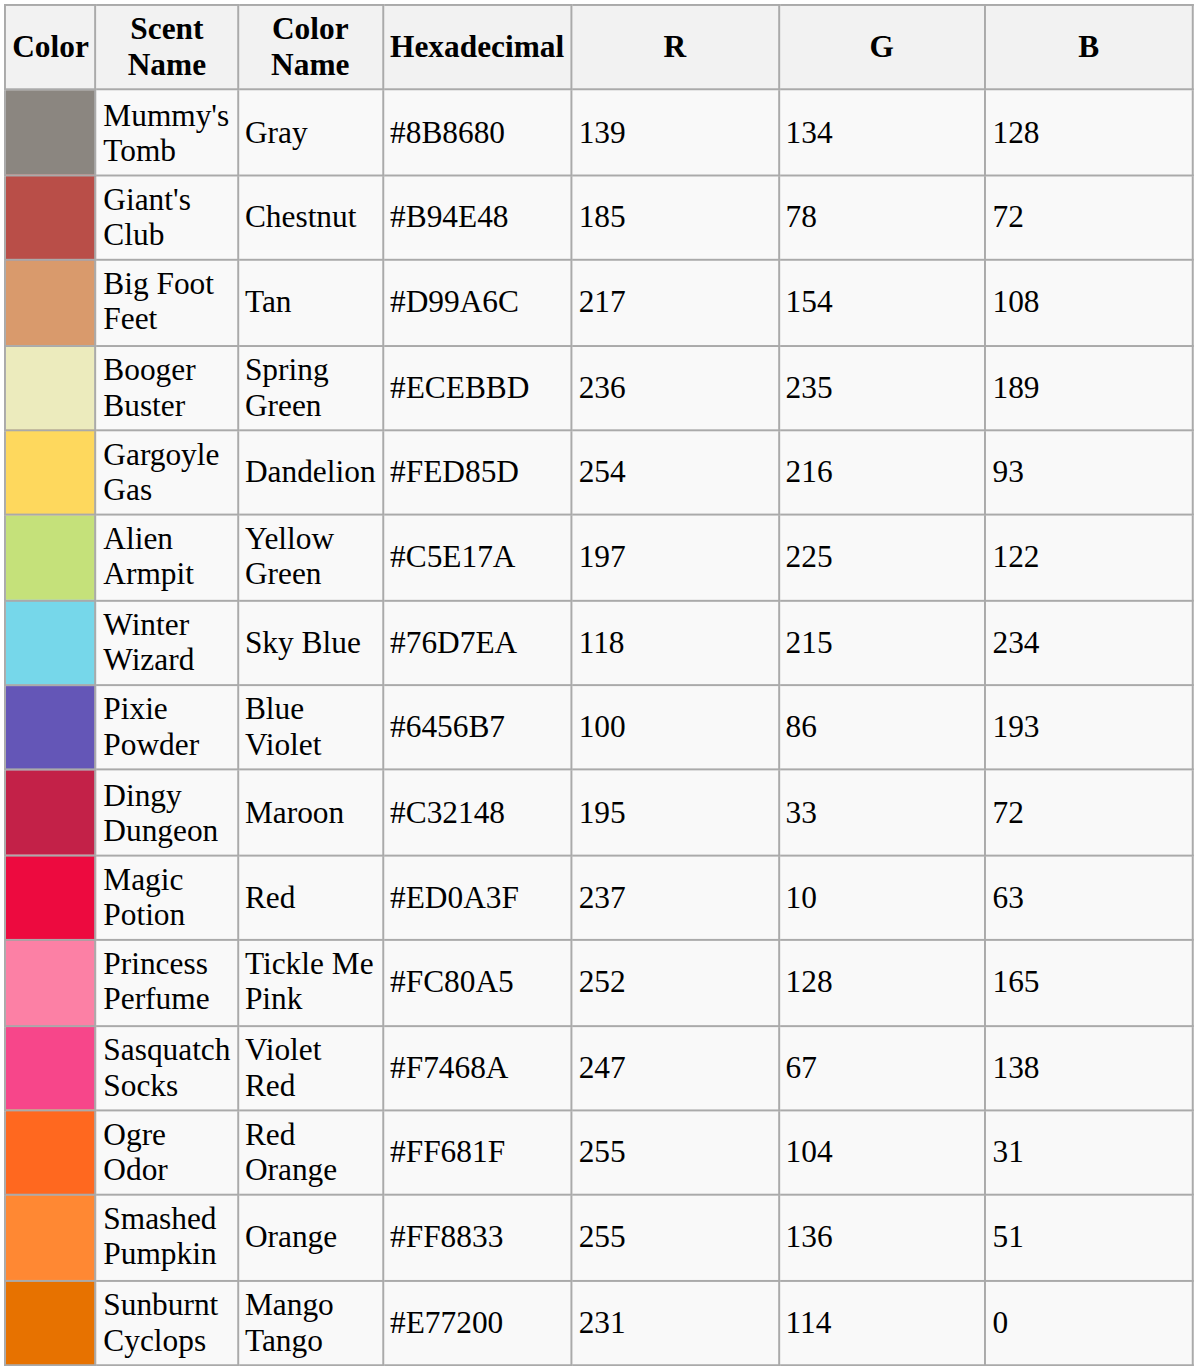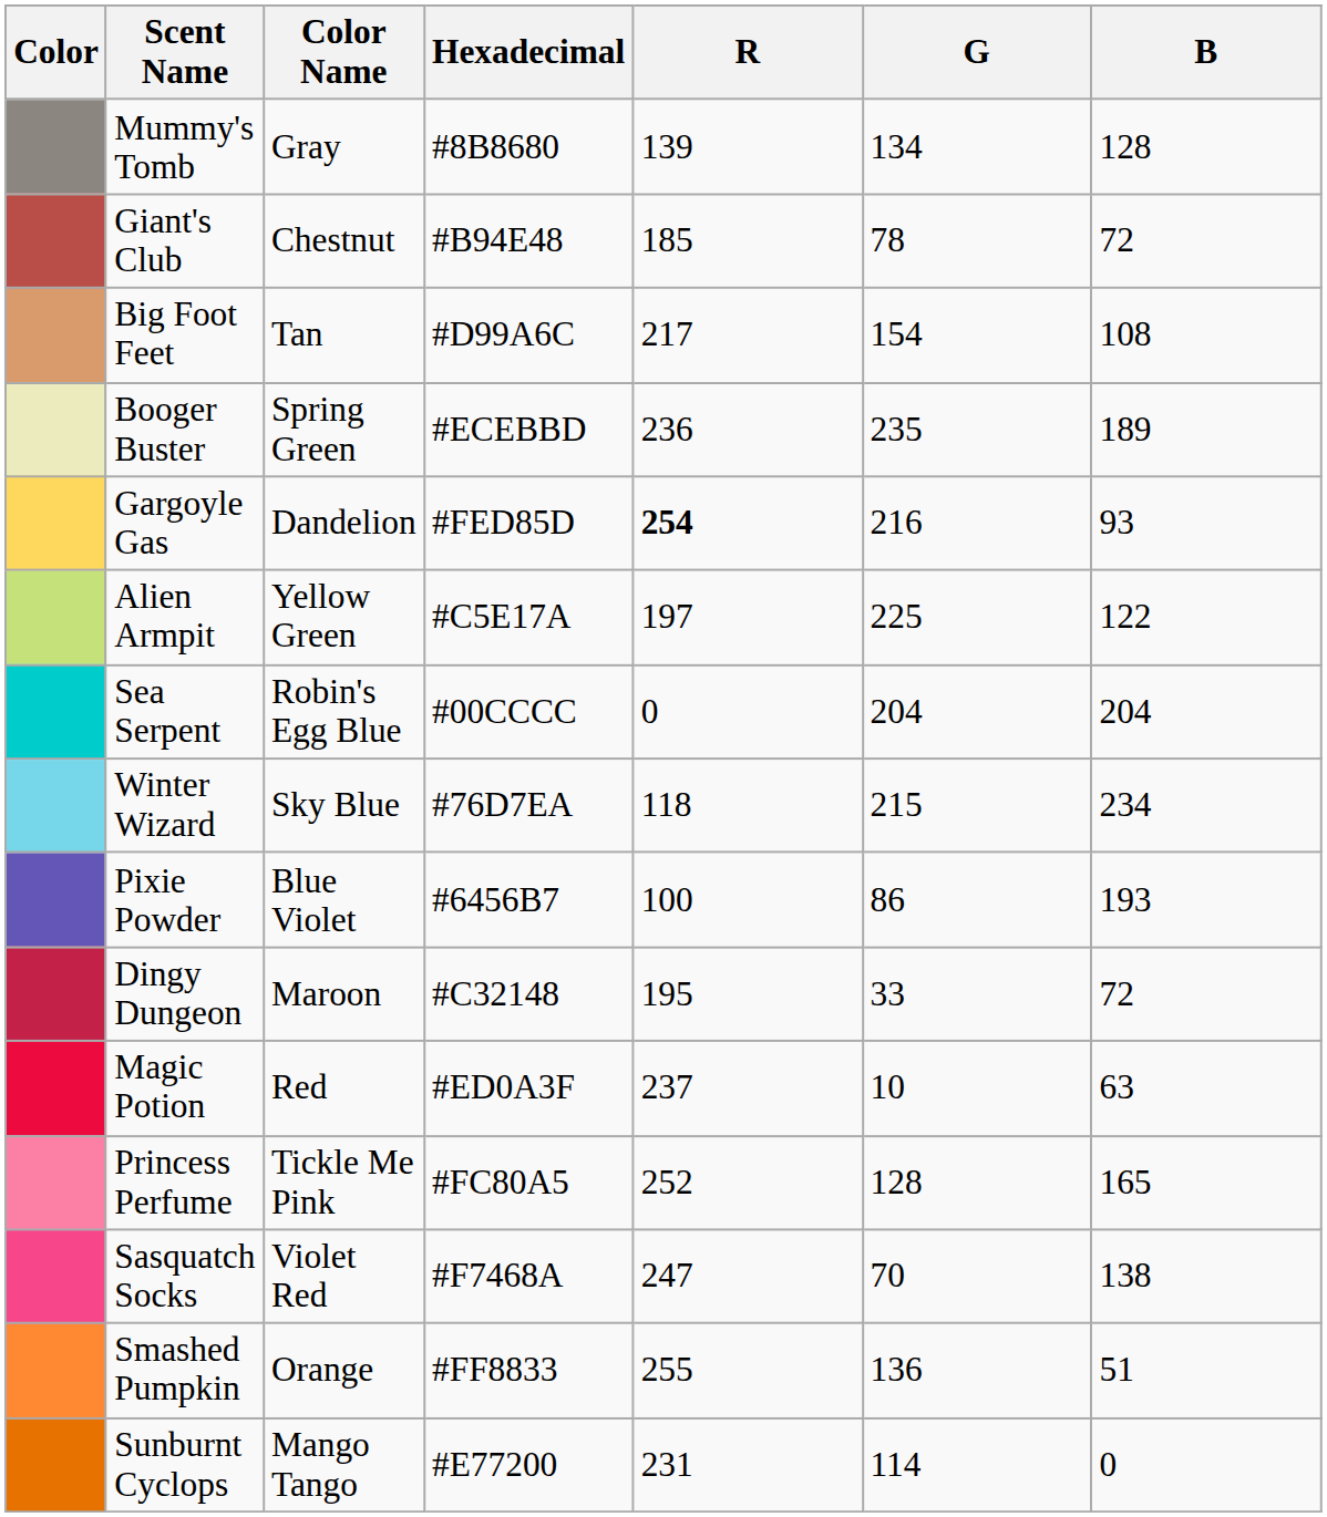 <table class="wikitable sortable" width=48%>
 <tr>
 <th width=5%>Color</th>
 <th width=10%>Scent Name</th>
 <th width=10%>Color Name</th>
 <th width=5%>Hexadecimal</th>
 <th>R</th>
 <th>G</th>
 <th>B</th>
 </tr>
 <tr>
 <td style="background:#8B8680;"> </td>
 <td>Mummy's Tomb</td>
 <td>Gray</td>
 <td>#8B8680</td>
 <td>139</td>
 <td>134</td>
 <td>128</td>
 </tr>
 <tr>
 <td style="background:#B94E48; color:White;"> </td>
 <td>Giant's Club</td>
 <td>Chestnut</td>
 <td>#B94E48</td>
 <td>185</td>
 <td>78</td>
 <td>72</td>
 </tr>
 <tr>
 <td style="background:#D99A6C; color:White;"> </td>
 <td>Big Foot Feet</td>
 <td>Tan</td>
 <td>#D99A6C</td>
 <td>217</td>
 <td>154</td>
 <td>108</td>
 </tr>
 <tr>
 <td style="background:#ECEBBD; color:White;"> </td>
 <td>Booger Buster</td>
 <td>Spring Green</td>
 <td>#ECEBBD</td>
 <td>236</td>
 <td>235</td>
 <td>189</td>
 </tr>
 <tr>
 <td style="background:#FED85D; color:White;"> </td>
 <td>Gargoyle Gas</td>
 <td>Dandelion</td>
 <td>#FED85D</td>
-<td>254</td>
+<td><strong>254</strong></td>
 <td>216</td>
 <td>93</td>
 </tr>
 <tr>
 <td style="background:#C5E17A"> </td>
 <td>Alien Armpit</td>
 <td>Yellow Green</td>
 <td>#C5E17A</td>
 <td>197</td>
 <td>225</td>
 <td>122</td>
+</tr>
+<tr>
+<td style="background:#00CCCC;"> </td>
+<td>Sea Serpent</td>
+<td>Robin's Egg Blue</td>
+<td>#00CCCC</td>
+<td>0</td>
+<td>204</td>
+<td>204</td>
 </tr>
 <tr>
 <td style="background:#76D7EA; color:White;"> </td>
 <td>Winter Wizard</td>
 <td>Sky Blue</td>
 <td>#76D7EA</td>
 <td>118</td>
 <td>215</td>
 <td>234</td>
 </tr>
 <tr>
 <td style="background:#6456B7; color:White;"> </td>
 <td>Pixie Powder</td>
 <td>Blue Violet</td>
 <td>#6456B7</td>
 <td>100</td>
 <td>86</td>
 <td>193</td>
 </tr>
 <tr>
 <td style="background:#C32148; color:White;"> </td>
 <td>Dingy Dungeon</td>
 <td>Maroon</td>
 <td>#C32148</td>
 <td>195</td>
 <td>33</td>
 <td>72</td>
 </tr>
 <tr>
 <td style="background:#ED0A3F; color:White;"> </td>
 <td>Magic Potion</td>
 <td>Red</td>
 <td>#ED0A3F</td>
 <td>237</td>
 <td>10</td>
 <td>63</td>
 </tr>
 <tr>
 <td style="background:#FC80A5;"> </td>
 <td>Princess Perfume</td>
 <td>Tickle Me Pink</td>
 <td>#FC80A5</td>
 <td>252</td>
 <td>128</td>
 <td>165</td>
 </tr>
 <tr>
 <td style="background:#F7468A; color:White;"> </td>
 <td>Sasquatch Socks</td>
 <td>Violet Red</td>
 <td>#F7468A</td>
 <td>247</td>
-<td>67</td>
+<td>70</td>
 <td>138</td>
-</tr>
-<tr>
-<td style="background:#FF681F; color:White;"> </td>
-<td>Ogre Odor</td>
-<td>Red Orange</td>
-<td>#FF681F</td>
-<td>255</td>
-<td>104</td>
-<td>31</td>
 </tr>
 <tr>
 <td style="background:#FF8833;"> </td>
 <td>Smashed Pumpkin</td>
 <td>Orange</td>
 <td>#FF8833</td>
 <td>255</td>
 <td>136</td>
 <td>51</td>
 </tr>
 <tr>
 <td style="background:#E77200;"> </td>
 <td>Sunburnt Cyclops</td>
 <td>Mango Tango</td>
 <td>#E77200</td>
 <td>231</td>
 <td>114</td>
 <td>0</td>
 </tr>
 </table>
